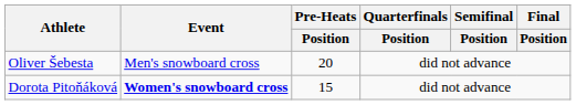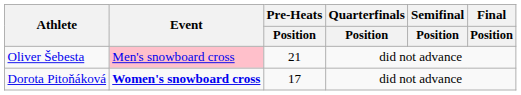 <table class="wikitable" style="font-size:90%">
 <tr>
 <th rowspan="2">Athlete</th>
 <th rowspan="2">Event</th>
 <th>Pre-Heats</th>
 <th>Quarterfinals</th>
 <th>Semifinal</th>
 <th>Final</th>
 </tr>
 <tr style="font-size:95%">
 <th>Position</th>
 <th>Position</th>
 <th>Position</th>
 <th>Position</th>
 </tr>
 <tr align=center>
 <td align=left><a href='#'>Oliver Šebesta</a></td>
-<td align=left><a href='#'>Men's snowboard cross</a></td>
-<td>20</td>
+<td align=left style="background: pink;"><a href='#'>Men's snowboard cross</a></td>
+<td>21</td>
 <td colspan=3>did not advance</td>
 </tr>
 <tr align=center>
 <td align=left><a href='#'>Dorota Pitoňáková</a></td>
 <td align=left><strong><a href='#'>Women's snowboard cross</a></strong></td>
-<td>15</td>
+<td>17</td>
 <td colspan=3>did not advance</td>
 </tr>
 </table>
